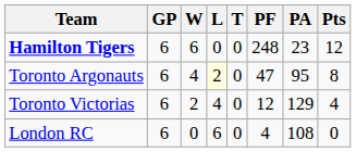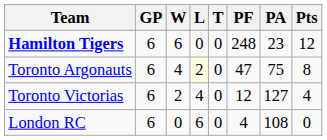 <table class="wikitable">
 <tr>
 <th>Team</th>
 <th>GP</th>
 <th>W</th>
 <th>L</th>
 <th>T</th>
 <th>PF</th>
 <th>PA</th>
 <th>Pts</th>
 </tr>
 <tr align="center">
 <td align="left"><strong><a href='#'>Hamilton Tigers</a></strong></td>
 <td>6</td>
 <td>6</td>
 <td>0</td>
 <td>0</td>
 <td>248</td>
 <td>23</td>
 <td>12</td>
 </tr>
 <tr align="center">
 <td align="left"><a href='#'>Toronto Argonauts</a></td>
 <td>6</td>
 <td>4</td>
 <td style="background: lightyellow;">2</td>
 <td>0</td>
 <td>47</td>
-<td>95</td>
+<td>75</td>
 <td>8</td>
 </tr>
 <tr align="center">
 <td align="left"><a href='#'>Toronto Victorias</a></td>
 <td>6</td>
 <td>2</td>
 <td>4</td>
 <td>0</td>
 <td>12</td>
-<td>129</td>
+<td>127</td>
 <td>4</td>
 </tr>
 <tr align="center">
 <td align="left"><a href='#'>London RC</a></td>
 <td>6</td>
 <td>0</td>
 <td>6</td>
 <td>0</td>
 <td>4</td>
 <td>108</td>
 <td>0</td>
 </tr>
 </table>
